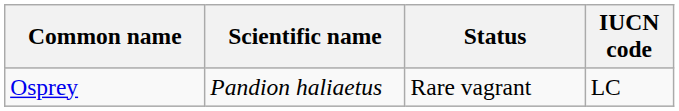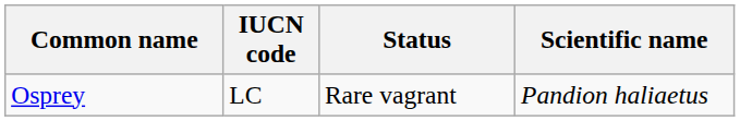 <table width=73% class="wikitable sortable">
 <tr>
 <th width=20%>Common name</th>
+<th width=5%>IUCN code</th>
+<th width=18%>Status</th>
 <th width=20%>Scientific name</th>
-<th width=18%>Status</th>
-<th width=5%>IUCN code</th>
 </tr>
 <tr>
 <td><a href='#'>Osprey</a></td>
+<td>LC</td>
+<td>Rare vagrant</td>
 <td><em>Pandion haliaetus</em></td>
-<td>Rare vagrant</td>
-<td>LC</td>
 </tr>
 </table>
